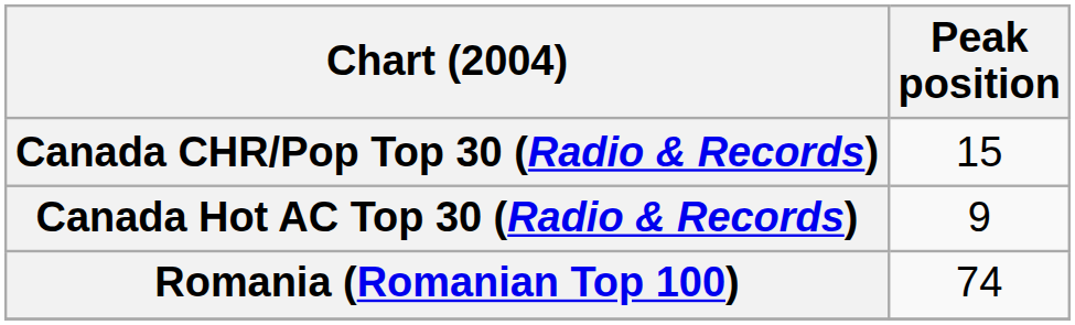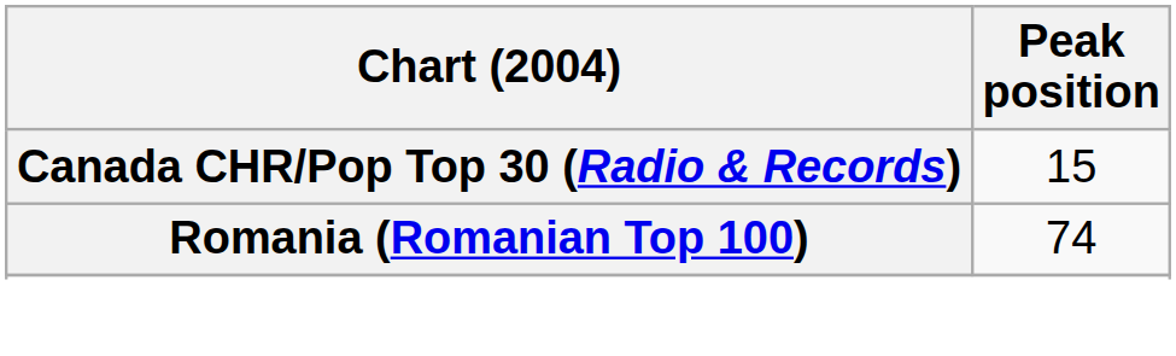 <table class="wikitable sortable plainrowheaders" style="text-align:center">
 <tr>
 <th>Chart (2004)</th>
 <th>Peak<br>position</th>
 </tr>
 <tr>
 <th scope="row">Canada CHR/Pop Top 30 (<em><a href='#'>Radio & Records</a></em>)</th>
 <td>15</td>
-</tr>
-<tr>
-<th scope="row">Canada Hot AC Top 30 (<em><a href='#'>Radio & Records</a></em>)</th>
-<td>9</td>
 </tr>
 <tr>
 <th scope="row">Romania (<a href='#'>Romanian Top 100</a>)</th>
 <td>74</td>
 </tr>
 <tr>
 </tr>
 <tr>
 </tr>
 <tr>
 </tr>
 <tr>
 </tr>
 </table>
